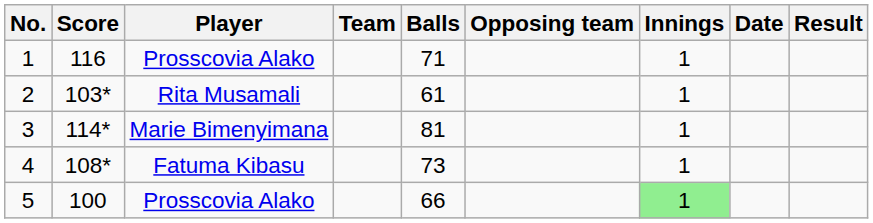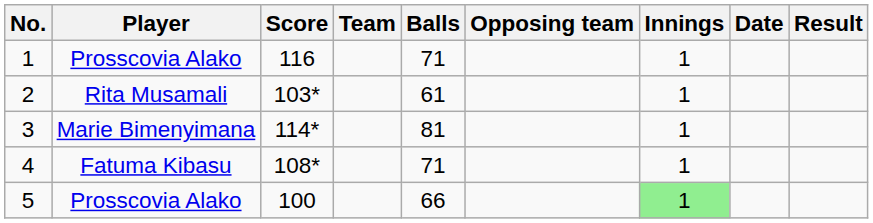 <table class="wikitable sortable" style="font-size:95%">
 <tr>
 <th>No.</th>
+<th>Player</th>
 <th>Score</th>
-<th>Player</th>
 <th>Team</th>
 <th>Balls</th>
 <th>Opposing team</th>
 <th>Innings</th>
 <th>Date</th>
 <th>Result</th>
 </tr>
 <tr align="center" ;>
 <td>1</td>
+<td><a href='#'>Prosscovia Alako</a></td>
 <td>116</td>
-<td><a href='#'>Prosscovia Alako</a></td>
 <td></td>
 <td> 71</td>
 <td></td>
 <td>1</td>
 <td></td>
 <td></td>
 </tr>
 <tr align="center" ;>
 <td>2</td>
+<td><a href='#'>Rita Musamali</a></td>
 <td>103*</td>
-<td><a href='#'>Rita Musamali</a></td>
 <td></td>
 <td> 61</td>
 <td></td>
 <td>1</td>
 <td></td>
 <td></td>
 </tr>
 <tr align="center" ;>
 <td>3</td>
+<td><a href='#'>Marie Bimenyimana</a></td>
 <td>114*</td>
-<td><a href='#'>Marie Bimenyimana</a></td>
 <td></td>
 <td> 81</td>
 <td></td>
 <td>1</td>
 <td></td>
 <td></td>
 </tr>
 <tr align="center" ;>
 <td>4</td>
+<td><a href='#'>Fatuma Kibasu</a></td>
 <td>108*</td>
-<td><a href='#'>Fatuma Kibasu</a></td>
 <td></td>
-<td> 73</td>
+<td> 71</td>
 <td></td>
 <td>1</td>
 <td></td>
 <td></td>
 </tr>
 <tr align="center" ;>
 <td>5</td>
+<td><a href='#'>Prosscovia Alako</a></td>
 <td>100</td>
-<td><a href='#'>Prosscovia Alako</a></td>
 <td></td>
 <td> 66</td>
 <td></td>
 <td style="background: lightgreen;">1</td>
 <td></td>
 <td></td>
 </tr>
 </table>
